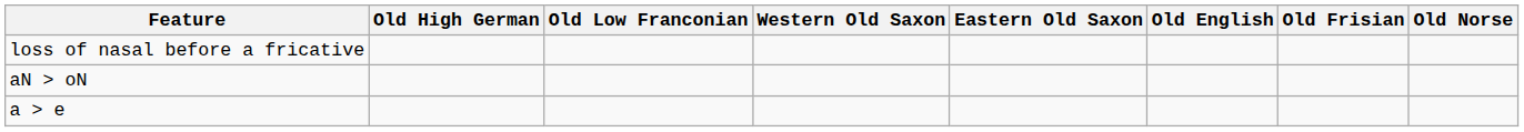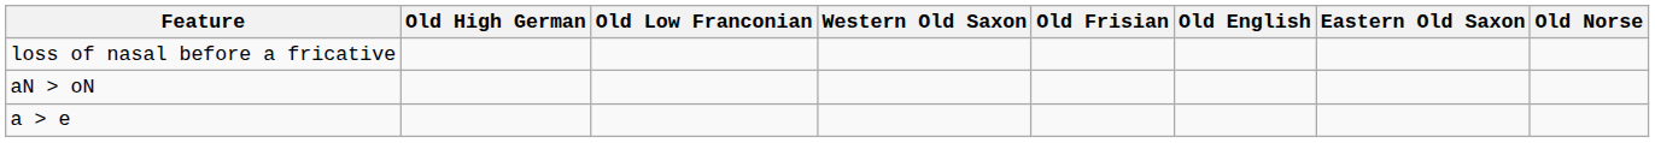 <table class="wikitable">
 <tr>
 <th>Feature</th>
 <th>Old High German</th>
 <th>Old Low Franconian</th>
 <th>Western Old Saxon</th>
+<th>Old Frisian</th>
+<th>Old English</th>
 <th>Eastern Old Saxon</th>
-<th>Old English</th>
-<th>Old Frisian</th>
 <th>Old Norse</th>
 </tr>
 <tr>
 <td>loss of nasal before a fricative</td>
 <td></td>
 <td></td>
 <td></td>
 <td></td>
 <td></td>
 <td></td>
 <td></td>
 </tr>
 <tr>
 <td>aN > oN</td>
 <td></td>
 <td></td>
 <td></td>
 <td></td>
 <td></td>
 <td></td>
 <td></td>
 </tr>
 <tr>
 <td>a > e</td>
 <td></td>
 <td></td>
 <td></td>
 <td></td>
 <td></td>
 <td></td>
 <td></td>
 </tr>
 </table>
